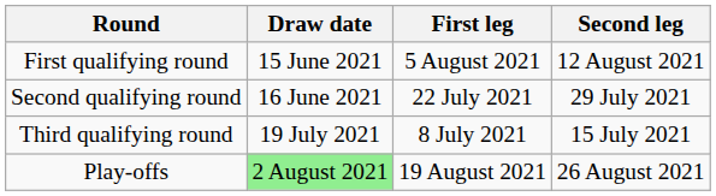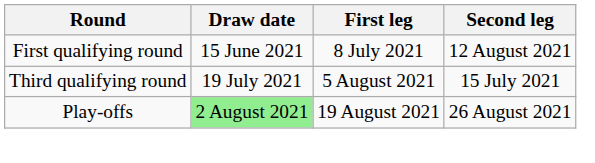 <table class="wikitable" style="text-align:center">
 <tr>
 <th>Round</th>
 <th>Draw date</th>
 <th>First leg</th>
 <th>Second leg</th>
 </tr>
 <tr>
 <td>First qualifying round</td>
 <td>15 June 2021</td>
-<td>5 August 2021</td>
+<td>8 July 2021</td>
 <td>12 August 2021</td>
-</tr>
-<tr>
-<td>Second qualifying round</td>
-<td>16 June 2021</td>
-<td>22 July 2021</td>
-<td>29 July 2021</td>
 </tr>
 <tr>
 <td>Third qualifying round</td>
 <td>19 July 2021</td>
-<td>8 July 2021</td>
+<td>5 August 2021</td>
 <td>15 July 2021</td>
 </tr>
 <tr>
 <td>Play-offs</td>
 <td style="background: lightgreen;">2 August 2021</td>
 <td>19 August 2021</td>
 <td>26 August 2021</td>
 </tr>
 </table>
